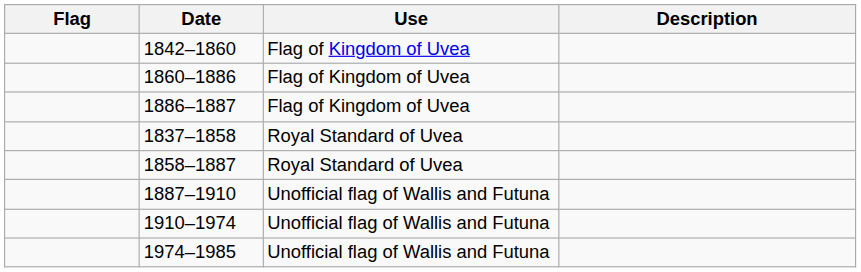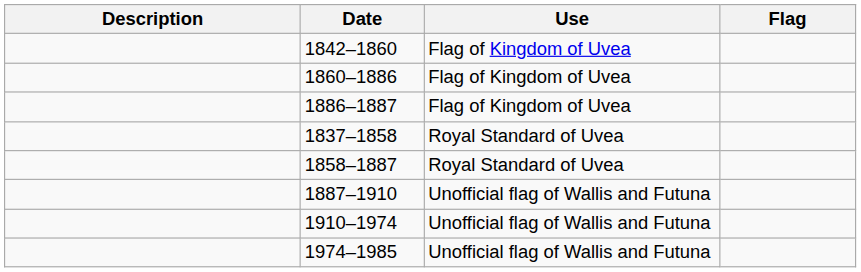 <table class="wikitable">
 <tr>
-<th style="width:110px;">Flag</th>
+<th style="width:250px;">Description</th>
 <th style="width:100px;">Date</th>
 <th style="width:250px;">Use</th>
-<th style="width:250px;">Description</th>
+<th style="width:110px;">Flag</th>
 </tr>
 <tr>
 <td></td>
 <td>1842–1860</td>
 <td>Flag of <a href='#'>Kingdom of Uvea</a></td>
 <td></td>
 </tr>
 <tr>
 <td></td>
 <td>1860–1886</td>
 <td>Flag of Kingdom of Uvea</td>
 <td></td>
 </tr>
 <tr>
 <td></td>
 <td>1886–1887</td>
 <td>Flag of Kingdom of Uvea</td>
 <td></td>
 </tr>
 <tr>
 <td></td>
 <td>1837–1858</td>
 <td>Royal Standard of Uvea</td>
 <td></td>
 </tr>
 <tr>
 <td></td>
 <td>1858–1887</td>
 <td>Royal Standard of Uvea</td>
 <td></td>
 </tr>
 <tr>
 <td></td>
 <td>1887–1910</td>
 <td>Unofficial flag of Wallis and Futuna</td>
 <td></td>
 </tr>
 <tr>
 <td></td>
 <td>1910–1974</td>
 <td>Unofficial flag of Wallis and Futuna</td>
 <td></td>
 </tr>
 <tr>
 <td></td>
 <td>1974–1985</td>
 <td>Unofficial flag of Wallis and Futuna</td>
 <td></td>
 </tr>
 </table>
